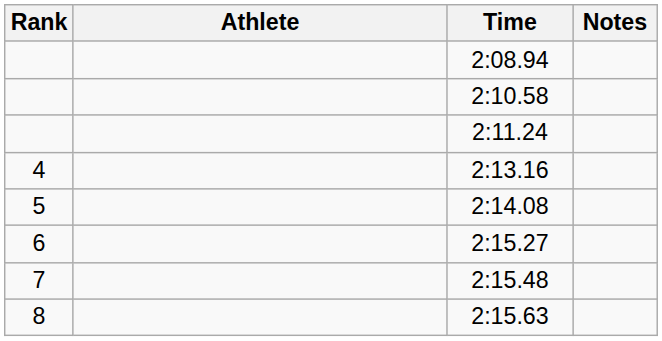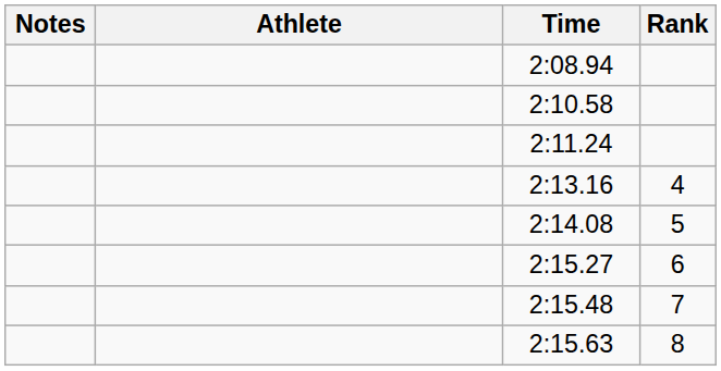 <table class="wikitable" style="text-align:center">
 <tr>
-<th width=40>Rank</th>
+<th width=50>Notes</th>
 <th width=250>Athlete</th>
 <th width=80>Time</th>
-<th width=50>Notes</th>
+<th width=40>Rank</th>
 </tr>
 <tr>
 <td></td>
 <td align=left></td>
 <td>2:08.94</td>
 <td></td>
 </tr>
 <tr>
 <td></td>
 <td align=left></td>
 <td>2:10.58</td>
 <td></td>
 </tr>
 <tr>
 <td></td>
 <td align=left></td>
 <td>2:11.24</td>
 <td></td>
 </tr>
 <tr>
-<td>4</td>
+<td></td>
 <td align=left></td>
 <td>2:13.16</td>
-<td></td>
+<td>4</td>
 </tr>
 <tr>
-<td>5</td>
+<td></td>
 <td align=left></td>
 <td>2:14.08</td>
-<td></td>
+<td>5</td>
 </tr>
 <tr>
-<td>6</td>
+<td></td>
 <td align=left></td>
 <td>2:15.27</td>
-<td></td>
+<td>6</td>
 </tr>
 <tr>
-<td>7</td>
+<td></td>
 <td align=left></td>
 <td>2:15.48</td>
-<td></td>
+<td>7</td>
 </tr>
 <tr>
-<td>8</td>
+<td></td>
 <td align=left></td>
 <td>2:15.63</td>
-<td></td>
+<td>8</td>
 </tr>
 </table>
